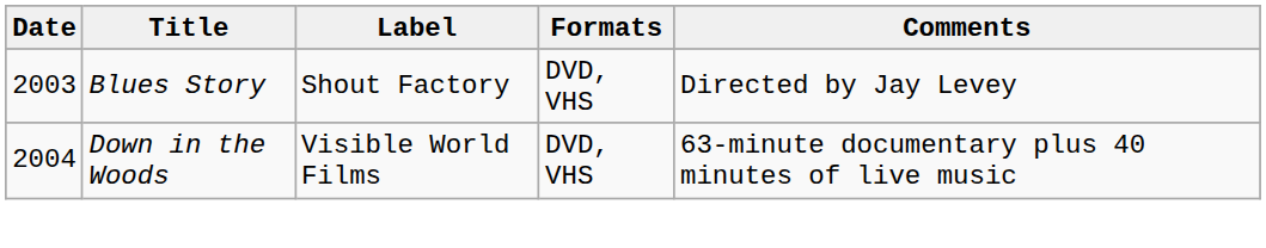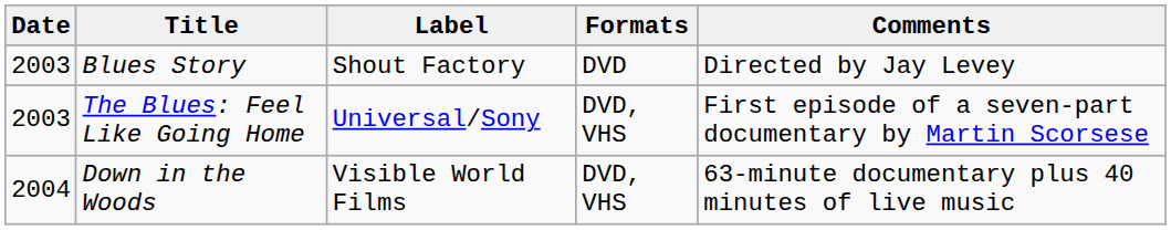 <table class="wikitable">
 <tr style="text-align:center; background:#f0f0f0;">
 <td><strong>Date</strong></td>
 <td><strong>Title</strong></td>
 <td><strong>Label</strong></td>
 <td><strong>Formats</strong></td>
 <td><strong>Comments</strong></td>
 </tr>
 <tr>
 <td>2003</td>
 <td><em>Blues Story</em></td>
 <td>Shout Factory</td>
+<td>DVD</td>
+<td>Directed by Jay Levey</td>
+</tr>
+<tr>
+<td>2003</td>
+<td><em><a href='#'>The Blues</a>: Feel Like Going Home</em></td>
+<td><a href='#'>Universal</a>/<a href='#'>Sony</a></td>
 <td>DVD, VHS</td>
-<td>Directed by Jay Levey</td>
+<td>First episode of a seven-part documentary by <a href='#'>Martin Scorsese</a></td>
 </tr>
 <tr>
 <td>2004</td>
 <td><em>Down in the Woods</em></td>
 <td>Visible World Films</td>
 <td>DVD, VHS</td>
 <td>63-minute documentary plus 40 minutes of live music</td>
 </tr>
 </table>
